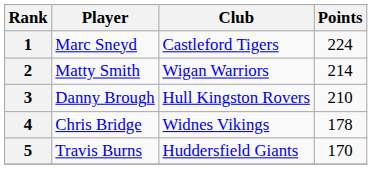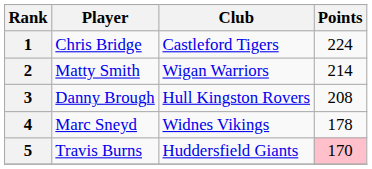 <table class="wikitable" style="text-align:center">
 <tr>
 <th>Rank</th>
 <th>Player</th>
 <th>Club</th>
 <th>Points</th>
 </tr>
 <tr>
 <th>1</th>
-<td align="left"> <a href='#'>Marc Sneyd</a></td>
+<td align="left"> <a href='#'>Chris Bridge</a></td>
 <td align="left"> <a href='#'>Castleford Tigers</a></td>
 <td>224</td>
 </tr>
 <tr>
 <th>2</th>
 <td align="left"> <a href='#'>Matty Smith</a></td>
 <td align="left"> <a href='#'>Wigan Warriors</a></td>
 <td>214</td>
 </tr>
 <tr>
 <th>3</th>
 <td align="left"> <a href='#'>Danny Brough</a></td>
 <td align="left"> <a href='#'>Hull Kingston Rovers</a></td>
-<td>210</td>
+<td>208</td>
 </tr>
 <tr>
 <th>4</th>
-<td align="left"> <a href='#'>Chris Bridge</a></td>
+<td align="left"> <a href='#'>Marc Sneyd</a></td>
 <td align="left"> <a href='#'>Widnes Vikings</a></td>
 <td>178</td>
 </tr>
 <tr>
 <th>5</th>
 <td align="left"> <a href='#'>Travis Burns</a></td>
 <td align="left"> <a href='#'>Huddersfield Giants</a></td>
-<td>170</td>
+<td style="background: pink;">170</td>
 </tr>
 <tr>
 </tr>
 </table>
